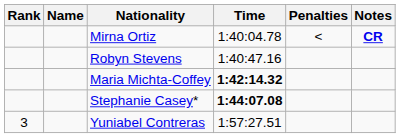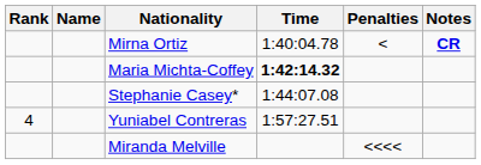 <table class="wikitable sortable" style="text-align:center;font-size:95%">
 <tr>
 <th>Rank</th>
 <th>Name</th>
 <th>Nationality</th>
 <th>Time</th>
 <th>Penalties</th>
 <th>Notes</th>
 </tr>
 <tr>
 <td></td>
 <td align=left></td>
 <td align=left><a href='#'>Mirna Ortiz</a></td>
 <td>1:40:04.78</td>
 <td><</td>
 <td><strong><a href='#'>CR</a></strong></td>
 </tr>
 <tr>
 <td></td>
 <td align=left></td>
-<td align=left><a href='#'>Robyn Stevens</a></td>
-<td>1:40:47.16</td>
-<td></td>
-<td></td>
-</tr>
-<tr>
-<td></td>
-<td align=left></td>
 <td align=left><a href='#'>Maria Michta-Coffey</a></td>
 <td><strong>1:42:14.32</strong></td>
 <td></td>
 <td></td>
 </tr>
 <tr>
 <td></td>
 <td align=left></td>
 <td align=left><a href='#'>Stephanie Casey</a>*</td>
-<td><strong>1:44:07.08</strong></td>
+<td>1:44:07.08</td>
 <td></td>
 <td></td>
 </tr>
 <tr>
-<td>3</td>
+<td>4</td>
 <td align=left></td>
 <td align=left><a href='#'>Yuniabel Contreras</a></td>
 <td>1:57:27.51</td>
 <td></td>
 <td></td>
 </tr>
+<tr>
+<td></td>
+<td align=left></td>
+<td align=left><a href='#'>Miranda Melville</a></td>
+<td></td>
+<td><<<<</td>
+<td></td>
+</tr>
 </table>
